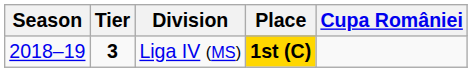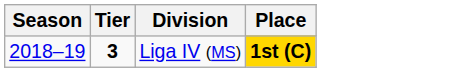 <table class="wikitable" style="text-align:center; font-size:90%">
 <tr>
 <th>Season</th>
 <th>Tier</th>
 <th>Division</th>
 <th>Place</th>
-<th><a href='#'>Cupa României</a></th>
 </tr>
 <tr>
 <td><a href='#'>2018–19</a></td>
 <td><strong>3</strong></td>
 <td><a href='#'>Liga IV</a> <small>(<a href='#'>MS</a>)</small></td>
 <td align=center bgcolor=gold><strong>1st (C)</strong></td>
-<td></td>
 </tr>
 </table>
